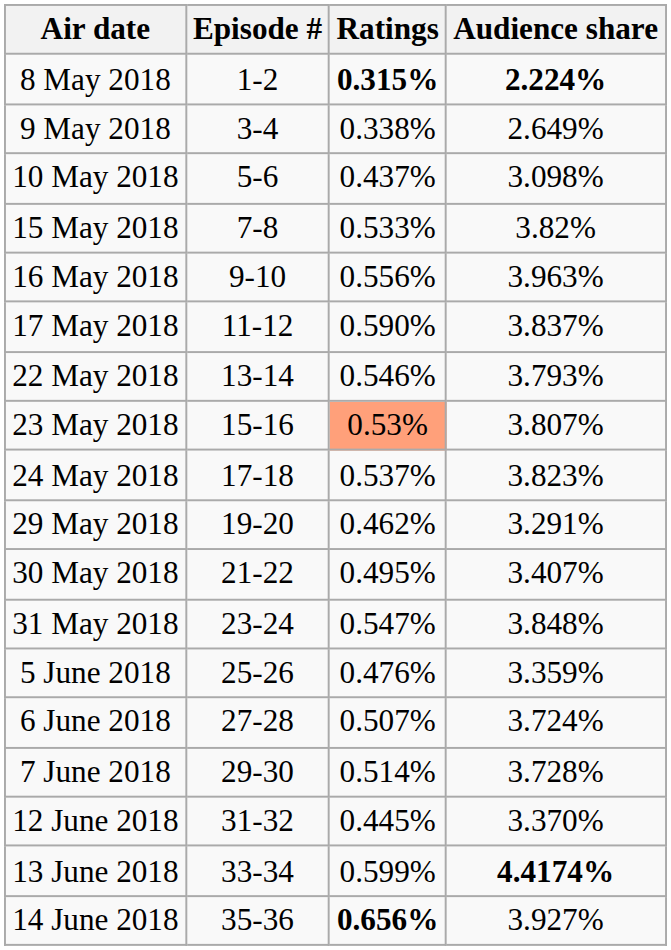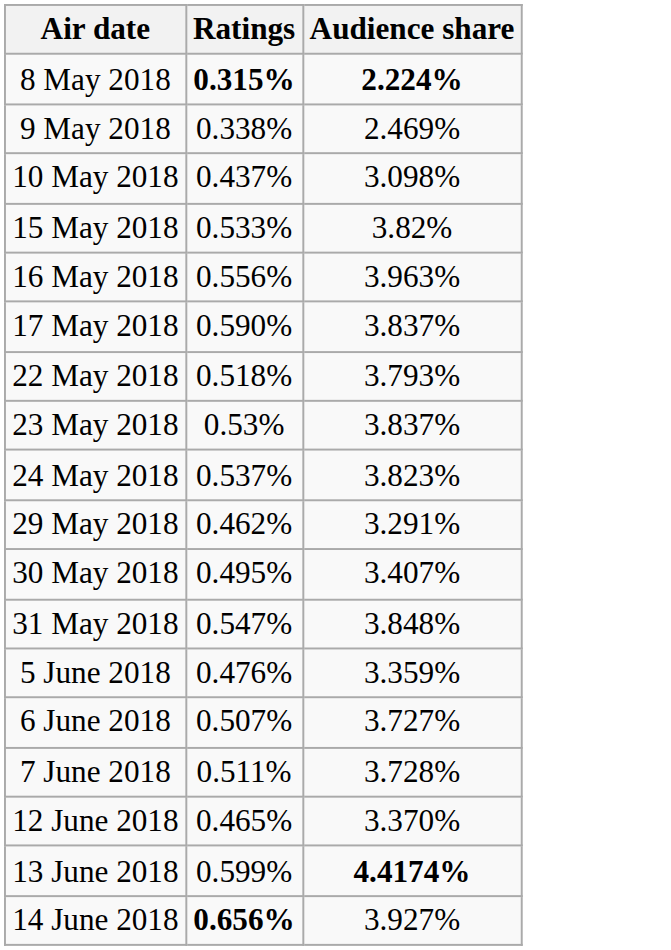 <table class="wikitable sortable mw-collapsible jquery-tablesorter" style="text-align:center">
 <tr>
 <th>Air date</th>
-<th>Episode #</th>
 <th>Ratings</th>
 <th>Audience share</th>
 </tr>
 <tr>
 <td>8 May 2018</td>
-<td>1-2</td>
 <td><strong><span>0.315%</span></strong></td>
 <td><strong><span>2.224%</span></strong></td>
 </tr>
 <tr>
 <td>9 May 2018</td>
-<td>3-4</td>
 <td>0.338%</td>
-<td>2.649%</td>
+<td>2.469%</td>
 </tr>
 <tr>
 <td>10 May 2018</td>
-<td>5-6</td>
 <td>0.437%</td>
 <td>3.098%</td>
 </tr>
 <tr>
 <td>15 May 2018</td>
-<td>7-8</td>
 <td>0.533%</td>
 <td>3.82%</td>
 </tr>
 <tr>
 <td>16 May 2018</td>
-<td>9-10</td>
 <td>0.556%</td>
 <td>3.963%</td>
 </tr>
 <tr>
 <td>17 May 2018</td>
-<td>11-12</td>
 <td>0.590%</td>
 <td>3.837%</td>
 </tr>
 <tr>
 <td>22 May 2018</td>
-<td>13-14</td>
-<td>0.546%</td>
+<td>0.518%</td>
 <td>3.793%</td>
 </tr>
 <tr>
 <td>23 May 2018</td>
-<td>15-16</td>
-<td style="background: lightsalmon;">0.53%</td>
-<td>3.807%</td>
+<td>0.53%</td>
+<td>3.837%</td>
 </tr>
 <tr>
 <td>24 May 2018</td>
-<td>17-18</td>
 <td>0.537%</td>
 <td>3.823%</td>
 </tr>
 <tr>
 <td>29 May 2018</td>
-<td>19-20</td>
 <td>0.462%</td>
 <td>3.291%</td>
 </tr>
 <tr>
 <td>30 May 2018</td>
-<td>21-22</td>
 <td>0.495%</td>
 <td>3.407%</td>
 </tr>
 <tr>
 <td>31 May 2018</td>
-<td>23-24</td>
 <td>0.547%</td>
 <td>3.848%</td>
 </tr>
 <tr>
 <td>5 June 2018</td>
-<td>25-26</td>
 <td>0.476%</td>
 <td>3.359%</td>
 </tr>
 <tr>
 <td>6 June 2018</td>
-<td>27-28</td>
 <td>0.507%</td>
-<td>3.724%</td>
+<td>3.727%</td>
 </tr>
 <tr>
 <td>7 June 2018</td>
-<td>29-30</td>
-<td>0.514%</td>
+<td>0.511%</td>
 <td>3.728%</td>
 </tr>
 <tr>
 <td>12 June 2018</td>
-<td>31-32</td>
-<td>0.445%</td>
+<td>0.465%</td>
 <td>3.370%</td>
 </tr>
 <tr>
 <td>13 June 2018</td>
-<td>33-34</td>
 <td>0.599%</td>
 <td><strong><span>4.4174%</span></strong></td>
 </tr>
 <tr>
 <td>14 June 2018</td>
-<td>35-36</td>
 <td><strong><span>0.656%</span></strong></td>
 <td>3.927%</td>
 </tr>
 </table>
